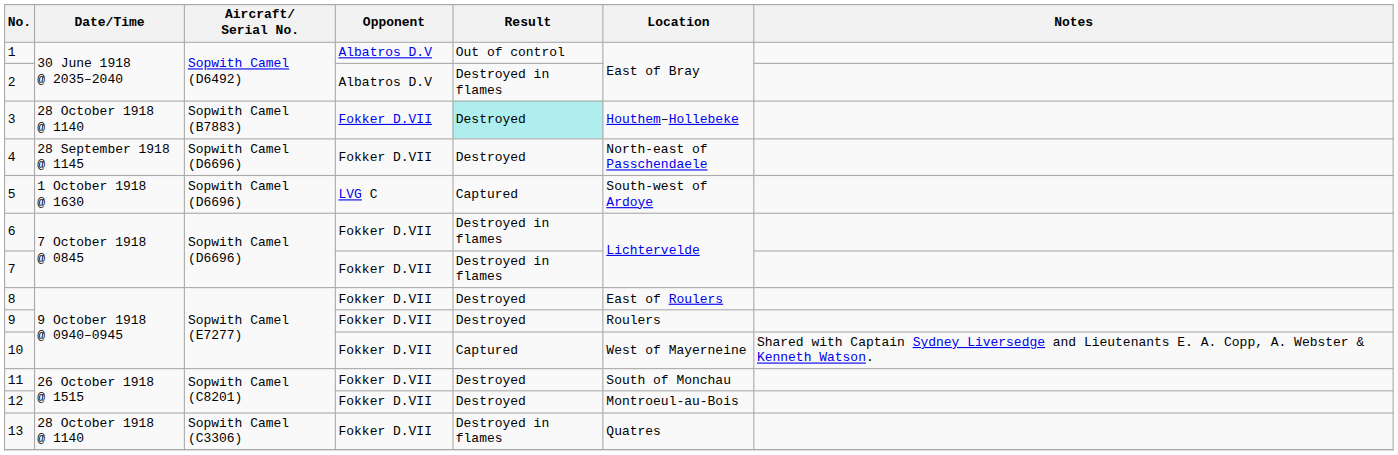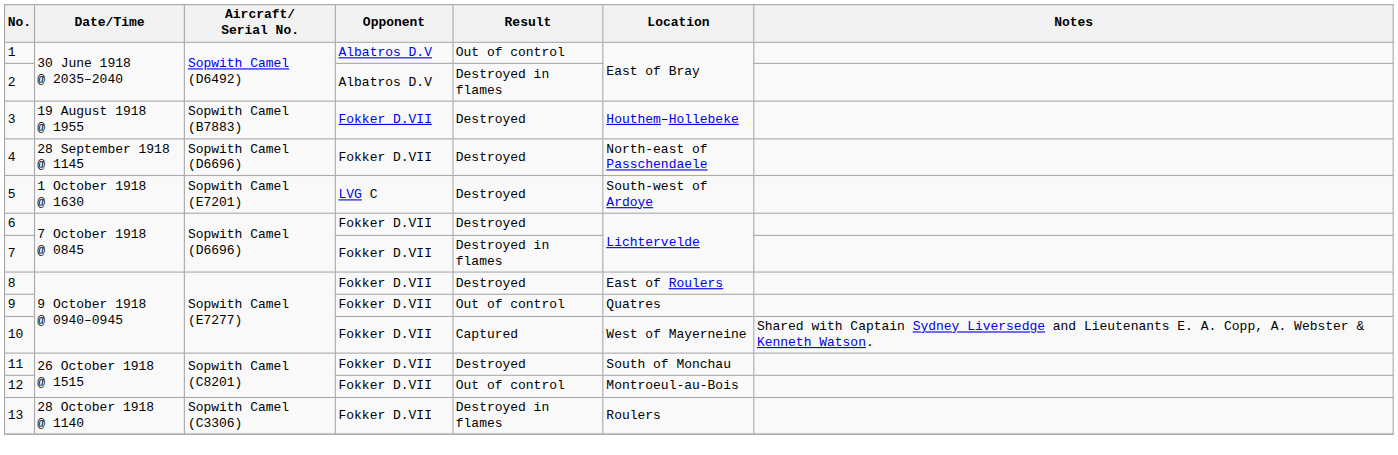 <table class="wikitable" style="font-size:90%;">
 <tr>
 </tr>
 <tr>
 <th>No.</th>
 <th width="130">Date/Time</th>
 <th width="130">Aircraft/<br>Serial No.</th>
 <th width="100">Opponent</th>
 <th width="130">Result</th>
 <th width="130">Location</th>
 <th>Notes</th>
 </tr>
 <tr>
 <td>1</td>
 <td rowspan="2">30 June 1918<br>@ 2035–2040</td>
 <td rowspan="2"><a href='#'>Sopwith Camel</a><br>(D6492)</td>
 <td><a href='#'>Albatros D.V</a></td>
 <td>Out of control</td>
 <td rowspan="2">East of Bray</td>
 <td></td>
 </tr>
 <tr>
 <td>2</td>
 <td>Albatros D.V</td>
 <td>Destroyed in flames</td>
 <td></td>
 </tr>
 <tr>
 <td>3</td>
-<td>28 October 1918<br>@ 1140</td>
+<td>19 August 1918<br>@ 1955</td>
 <td>Sopwith Camel<br>(B7883)</td>
 <td><a href='#'>Fokker D.VII</a></td>
-<td style="background: paleturquoise;">Destroyed</td>
+<td>Destroyed</td>
 <td><a href='#'>Houthem</a>–<a href='#'>Hollebeke</a></td>
 <td></td>
 </tr>
 <tr>
 <td>4</td>
 <td>28 September 1918<br>@ 1145</td>
 <td>Sopwith Camel<br>(D6696)</td>
 <td>Fokker D.VII</td>
 <td>Destroyed</td>
 <td>North-east of <a href='#'>Passchendaele</a></td>
 <td></td>
 </tr>
 <tr>
 <td>5</td>
 <td>1 October 1918<br>@ 1630</td>
-<td>Sopwith Camel<br>(D6696)</td>
+<td>Sopwith Camel<br>(E7201)</td>
 <td><a href='#'>LVG</a> C</td>
-<td>Captured</td>
+<td>Destroyed</td>
 <td>South-west of <a href='#'>Ardoye</a></td>
 <td></td>
 </tr>
 <tr>
 <td>6</td>
 <td rowspan="2">7 October 1918<br>@ 0845</td>
 <td rowspan="2">Sopwith Camel<br>(D6696)</td>
 <td>Fokker D.VII</td>
-<td>Destroyed in flames</td>
+<td>Destroyed</td>
 <td rowspan="2"><a href='#'>Lichtervelde</a></td>
 <td></td>
 </tr>
 <tr>
 <td>7</td>
 <td>Fokker D.VII</td>
 <td>Destroyed in flames</td>
 </tr>
 <tr>
 <td>8</td>
 <td rowspan="3">9 October 1918<br>@ 0940–0945</td>
 <td rowspan="3">Sopwith Camel<br>(E7277)</td>
 <td>Fokker D.VII</td>
 <td>Destroyed</td>
 <td>East of <a href='#'>Roulers</a></td>
 <td></td>
 </tr>
 <tr>
 <td>9</td>
 <td>Fokker D.VII</td>
-<td>Destroyed</td>
-<td>Roulers</td>
+<td>Out of control</td>
+<td>Quatres</td>
 <td></td>
 </tr>
 <tr>
 <td>10</td>
 <td>Fokker D.VII</td>
 <td>Captured</td>
 <td>West of Mayerneine</td>
 <td>Shared with Captain <a href='#'>Sydney Liversedge</a> and Lieutenants E. A. Copp, A. Webster & <a href='#'>Kenneth Watson</a>.</td>
 </tr>
 <tr>
 <td>11</td>
 <td rowspan="2">26 October 1918<br>@ 1515</td>
 <td rowspan="2">Sopwith Camel<br>(C8201)</td>
 <td>Fokker D.VII</td>
 <td>Destroyed</td>
 <td>South of Monchau</td>
 <td></td>
 </tr>
 <tr>
 <td>12</td>
 <td>Fokker D.VII</td>
-<td>Destroyed</td>
+<td>Out of control</td>
 <td>Montroeul-au-Bois</td>
 <td></td>
 </tr>
 <tr>
 <td>13</td>
 <td>28 October 1918<br>@ 1140</td>
 <td>Sopwith Camel<br>(C3306)</td>
 <td>Fokker D.VII</td>
 <td>Destroyed in flames</td>
-<td>Quatres</td>
+<td>Roulers</td>
 <td></td>
 </tr>
 <tr>
 </tr>
 </table>
